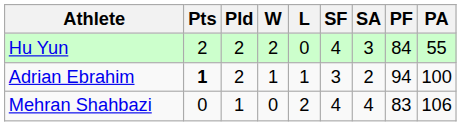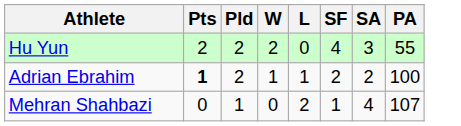 <table class=wikitable style="text-align:center">
 <tr>
 <th width="150">Athlete</th>
 <th width="20">Pts</th>
 <th width="20">Pld</th>
 <th width="20">W</th>
 <th width="20">L</th>
 <th width="20">SF</th>
 <th width="20">SA</th>
-<th width="20">PF</th>
 <th width="20">PA</th>
 </tr>
 <tr bgcolor="#ccffcc">
 <td style="text-align:left"> <a href='#'>Hu Yun</a></td>
 <td>2</td>
 <td>2</td>
 <td>2</td>
 <td>0</td>
 <td>4</td>
 <td>3</td>
-<td>84</td>
 <td>55</td>
 </tr>
 <tr>
 <td style="text-align:left"> <a href='#'>Adrian Ebrahim</a></td>
 <td><strong>1</strong></td>
 <td>2</td>
 <td>1</td>
 <td>1</td>
-<td>3</td>
 <td>2</td>
-<td>94</td>
+<td>2</td>
 <td>100</td>
 </tr>
 <tr>
 <td style="text-align:left"> <a href='#'>Mehran Shahbazi</a></td>
 <td>0</td>
 <td>1</td>
 <td>0</td>
 <td>2</td>
+<td>1</td>
 <td>4</td>
-<td>4</td>
-<td>83</td>
-<td>106</td>
+<td>107</td>
 </tr>
 </table>
